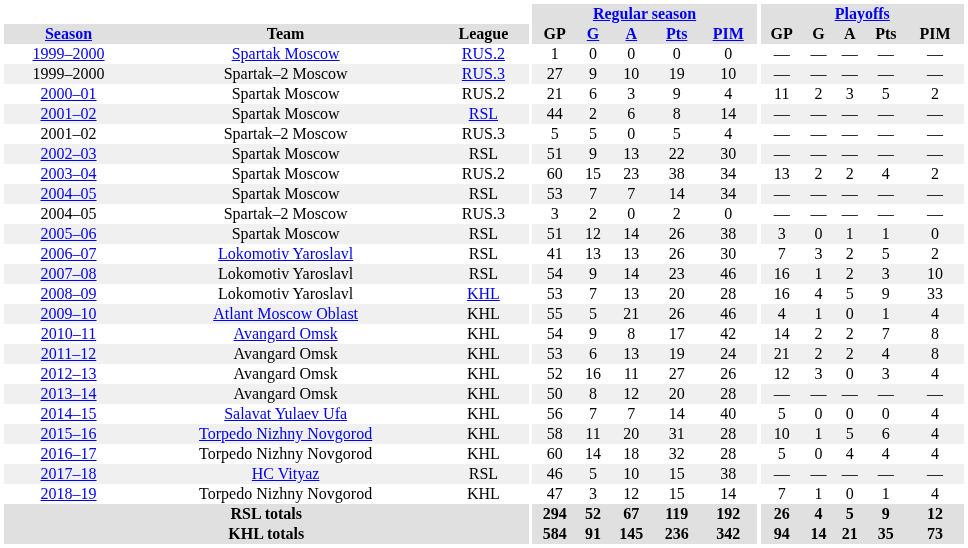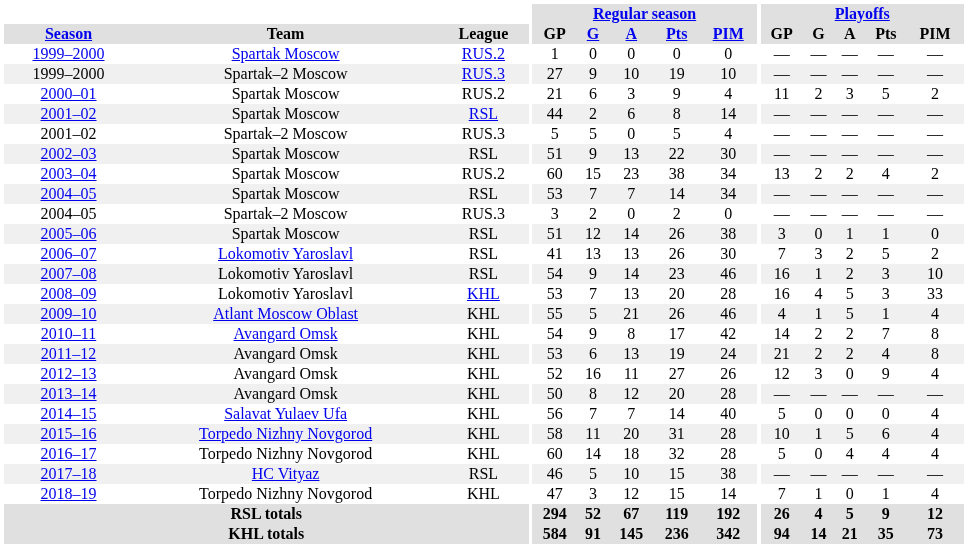 <table border="0" cellpadding="1" cellspacing="0" style="text-align:center; width:60em">
 <tr bgcolor="#e0e0e0">
 <th colspan="3" bgcolor="#ffffff"></th>
 <th rowspan="99" bgcolor="#ffffff"></th>
 <th colspan="5"><a href='#'>Regular season</a></th>
 <th rowspan="99" bgcolor="#ffffff"></th>
 <th colspan="5"><a href='#'>Playoffs</a></th>
 </tr>
 <tr bgcolor="#e0e0e0">
 <th><a href='#'>Season</a></th>
 <th>Team</th>
 <th>League</th>
 <th>GP</th>
 <th><a href='#'>G</a></th>
 <th><a href='#'>A</a></th>
 <th><a href='#'>Pts</a></th>
 <th><a href='#'>PIM</a></th>
 <th>GP</th>
 <th>G</th>
 <th>A</th>
 <th>Pts</th>
 <th>PIM</th>
 </tr>
 <tr>
 <td><a href='#'>1999–2000</a></td>
 <td><a href='#'>Spartak Moscow</a></td>
 <td><a href='#'>RUS.2</a></td>
 <td>1</td>
 <td>0</td>
 <td>0</td>
 <td>0</td>
 <td>0</td>
 <td>—</td>
 <td>—</td>
 <td>—</td>
 <td>—</td>
 <td>—</td>
 </tr>
 <tr bgcolor="#f0f0f0">
 <td>1999–2000</td>
 <td>Spartak–2 Moscow</td>
 <td><a href='#'>RUS.3</a></td>
 <td>27</td>
 <td>9</td>
 <td>10</td>
 <td>19</td>
 <td>10</td>
 <td>—</td>
 <td>—</td>
 <td>—</td>
 <td>—</td>
 <td>—</td>
 </tr>
 <tr>
 <td><a href='#'>2000–01</a></td>
 <td>Spartak Moscow</td>
 <td>RUS.2</td>
 <td>21</td>
 <td>6</td>
 <td>3</td>
 <td>9</td>
 <td>4</td>
 <td>11</td>
 <td>2</td>
 <td>3</td>
 <td>5</td>
 <td>2</td>
 </tr>
 <tr bgcolor="#f0f0f0">
 <td><a href='#'>2001–02</a></td>
 <td>Spartak Moscow</td>
 <td><a href='#'>RSL</a></td>
 <td>44</td>
 <td>2</td>
 <td>6</td>
 <td>8</td>
 <td>14</td>
 <td>—</td>
 <td>—</td>
 <td>—</td>
 <td>—</td>
 <td>—</td>
 </tr>
 <tr>
 <td>2001–02</td>
 <td>Spartak–2 Moscow</td>
 <td>RUS.3</td>
 <td>5</td>
 <td>5</td>
 <td>0</td>
 <td>5</td>
 <td>4</td>
 <td>—</td>
 <td>—</td>
 <td>—</td>
 <td>—</td>
 <td>—</td>
 </tr>
 <tr bgcolor="#f0f0f0">
 <td><a href='#'>2002–03</a></td>
 <td>Spartak Moscow</td>
 <td>RSL</td>
 <td>51</td>
 <td>9</td>
 <td>13</td>
 <td>22</td>
 <td>30</td>
 <td>—</td>
 <td>—</td>
 <td>—</td>
 <td>—</td>
 <td>—</td>
 </tr>
 <tr>
 <td><a href='#'>2003–04</a></td>
 <td>Spartak Moscow</td>
 <td>RUS.2</td>
 <td>60</td>
 <td>15</td>
 <td>23</td>
 <td>38</td>
 <td>34</td>
 <td>13</td>
 <td>2</td>
 <td>2</td>
 <td>4</td>
 <td>2</td>
 </tr>
 <tr bgcolor="#f0f0f0">
 <td><a href='#'>2004–05</a></td>
 <td>Spartak Moscow</td>
 <td>RSL</td>
 <td>53</td>
 <td>7</td>
 <td>7</td>
 <td>14</td>
 <td>34</td>
 <td>—</td>
 <td>—</td>
 <td>—</td>
 <td>—</td>
 <td>—</td>
 </tr>
 <tr>
 <td>2004–05</td>
 <td>Spartak–2 Moscow</td>
 <td>RUS.3</td>
 <td>3</td>
 <td>2</td>
 <td>0</td>
 <td>2</td>
 <td>0</td>
 <td>—</td>
 <td>—</td>
 <td>—</td>
 <td>—</td>
 <td>—</td>
 </tr>
 <tr bgcolor="#f0f0f0">
 <td><a href='#'>2005–06</a></td>
 <td>Spartak Moscow</td>
 <td>RSL</td>
 <td>51</td>
 <td>12</td>
 <td>14</td>
 <td>26</td>
 <td>38</td>
 <td>3</td>
 <td>0</td>
 <td>1</td>
 <td>1</td>
 <td>0</td>
 </tr>
 <tr>
 <td><a href='#'>2006–07</a></td>
 <td><a href='#'>Lokomotiv Yaroslavl</a></td>
 <td>RSL</td>
 <td>41</td>
 <td>13</td>
 <td>13</td>
 <td>26</td>
 <td>30</td>
 <td>7</td>
 <td>3</td>
 <td>2</td>
 <td>5</td>
 <td>2</td>
 </tr>
 <tr bgcolor="#f0f0f0">
 <td><a href='#'>2007–08</a></td>
 <td>Lokomotiv Yaroslavl</td>
 <td>RSL</td>
 <td>54</td>
 <td>9</td>
 <td>14</td>
 <td>23</td>
 <td>46</td>
 <td>16</td>
 <td>1</td>
 <td>2</td>
 <td>3</td>
 <td>10</td>
 </tr>
 <tr>
 <td><a href='#'>2008–09</a></td>
 <td>Lokomotiv Yaroslavl</td>
 <td><a href='#'>KHL</a></td>
 <td>53</td>
 <td>7</td>
 <td>13</td>
 <td>20</td>
 <td>28</td>
 <td>16</td>
 <td>4</td>
 <td>5</td>
-<td>9</td>
+<td>3</td>
 <td>33</td>
 </tr>
 <tr bgcolor="#f0f0f0">
 <td><a href='#'>2009–10</a></td>
 <td><a href='#'>Atlant Moscow Oblast</a></td>
 <td>KHL</td>
 <td>55</td>
 <td>5</td>
 <td>21</td>
 <td>26</td>
 <td>46</td>
 <td>4</td>
 <td>1</td>
-<td>0</td>
+<td>5</td>
 <td>1</td>
 <td>4</td>
 </tr>
 <tr>
 <td><a href='#'>2010–11</a></td>
 <td><a href='#'>Avangard Omsk</a></td>
 <td>KHL</td>
 <td>54</td>
 <td>9</td>
 <td>8</td>
 <td>17</td>
 <td>42</td>
 <td>14</td>
 <td>2</td>
 <td>2</td>
 <td>7</td>
 <td>8</td>
 </tr>
 <tr bgcolor="#f0f0f0">
 <td><a href='#'>2011–12</a></td>
 <td>Avangard Omsk</td>
 <td>KHL</td>
 <td>53</td>
 <td>6</td>
 <td>13</td>
 <td>19</td>
 <td>24</td>
 <td>21</td>
 <td>2</td>
 <td>2</td>
 <td>4</td>
 <td>8</td>
 </tr>
 <tr>
 <td><a href='#'>2012–13</a></td>
 <td>Avangard Omsk</td>
 <td>KHL</td>
 <td>52</td>
 <td>16</td>
 <td>11</td>
 <td>27</td>
 <td>26</td>
 <td>12</td>
 <td>3</td>
 <td>0</td>
-<td>3</td>
+<td>9</td>
 <td>4</td>
 </tr>
 <tr bgcolor="#f0f0f0">
 <td><a href='#'>2013–14</a></td>
 <td>Avangard Omsk</td>
 <td>KHL</td>
 <td>50</td>
 <td>8</td>
 <td>12</td>
 <td>20</td>
 <td>28</td>
 <td>—</td>
 <td>—</td>
 <td>—</td>
 <td>—</td>
 <td>—</td>
 </tr>
 <tr>
 <td><a href='#'>2014–15</a></td>
 <td><a href='#'>Salavat Yulaev Ufa</a></td>
 <td>KHL</td>
 <td>56</td>
 <td>7</td>
 <td>7</td>
 <td>14</td>
 <td>40</td>
 <td>5</td>
 <td>0</td>
 <td>0</td>
 <td>0</td>
 <td>4</td>
 </tr>
 <tr bgcolor="#f0f0f0">
 <td><a href='#'>2015–16</a></td>
 <td><a href='#'>Torpedo Nizhny Novgorod</a></td>
 <td>KHL</td>
 <td>58</td>
 <td>11</td>
 <td>20</td>
 <td>31</td>
 <td>28</td>
 <td>10</td>
 <td>1</td>
 <td>5</td>
 <td>6</td>
 <td>4</td>
 </tr>
 <tr>
 <td><a href='#'>2016–17</a></td>
 <td>Torpedo Nizhny Novgorod</td>
 <td>KHL</td>
 <td>60</td>
 <td>14</td>
 <td>18</td>
 <td>32</td>
 <td>28</td>
 <td>5</td>
 <td>0</td>
 <td>4</td>
 <td>4</td>
 <td>4</td>
 </tr>
 <tr bgcolor="#f0f0f0">
 <td><a href='#'>2017–18</a></td>
 <td><a href='#'>HC Vityaz</a></td>
 <td>RSL</td>
 <td>46</td>
 <td>5</td>
 <td>10</td>
 <td>15</td>
 <td>38</td>
 <td>—</td>
 <td>—</td>
 <td>—</td>
 <td>—</td>
 <td>—</td>
 </tr>
 <tr>
 <td><a href='#'>2018–19</a></td>
 <td>Torpedo Nizhny Novgorod</td>
 <td>KHL</td>
 <td>47</td>
 <td>3</td>
 <td>12</td>
 <td>15</td>
 <td>14</td>
 <td>7</td>
 <td>1</td>
 <td>0</td>
 <td>1</td>
 <td>4</td>
 </tr>
 <tr bgcolor="#e0e0e0">
 <th colspan="3">RSL totals</th>
 <th>294</th>
 <th>52</th>
 <th>67</th>
 <th>119</th>
 <th>192</th>
 <th>26</th>
 <th>4</th>
 <th>5</th>
 <th>9</th>
 <th>12</th>
 </tr>
 <tr bgcolor="#e0e0e0">
 <th colspan="3">KHL totals</th>
 <th>584</th>
 <th>91</th>
 <th>145</th>
 <th>236</th>
 <th>342</th>
 <th>94</th>
 <th>14</th>
 <th>21</th>
 <th>35</th>
 <th>73</th>
 </tr>
 </table>
